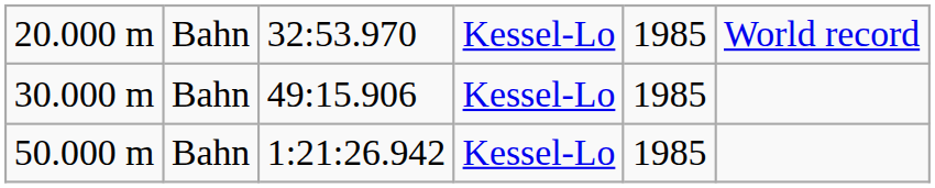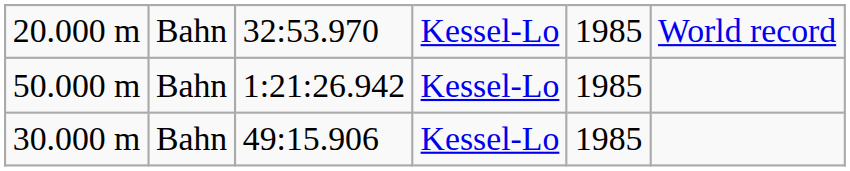 <table class="wikitable">
 <tr>
 <td>20.000 m</td>
 <td>Bahn</td>
 <td>32:53.970</td>
 <td><a href='#'>Kessel-Lo</a></td>
 <td>1985</td>
 <td><a href='#'>World record</a></td>
 </tr>
 <tr>
+<td>50.000 m</td>
+<td>Bahn</td>
+<td>1:21:26.942</td>
+<td><a href='#'>Kessel-Lo</a></td>
+<td>1985</td>
+<td></td>
+</tr>
+<tr>
 <td>30.000 m</td>
 <td>Bahn</td>
 <td>49:15.906</td>
 <td><a href='#'>Kessel-Lo</a></td>
 <td>1985</td>
 <td></td>
 </tr>
-<tr>
-<td>50.000 m</td>
-<td>Bahn</td>
-<td>1:21:26.942</td>
-<td><a href='#'>Kessel-Lo</a></td>
-<td>1985</td>
-<td></td>
-</tr>
 </table>
